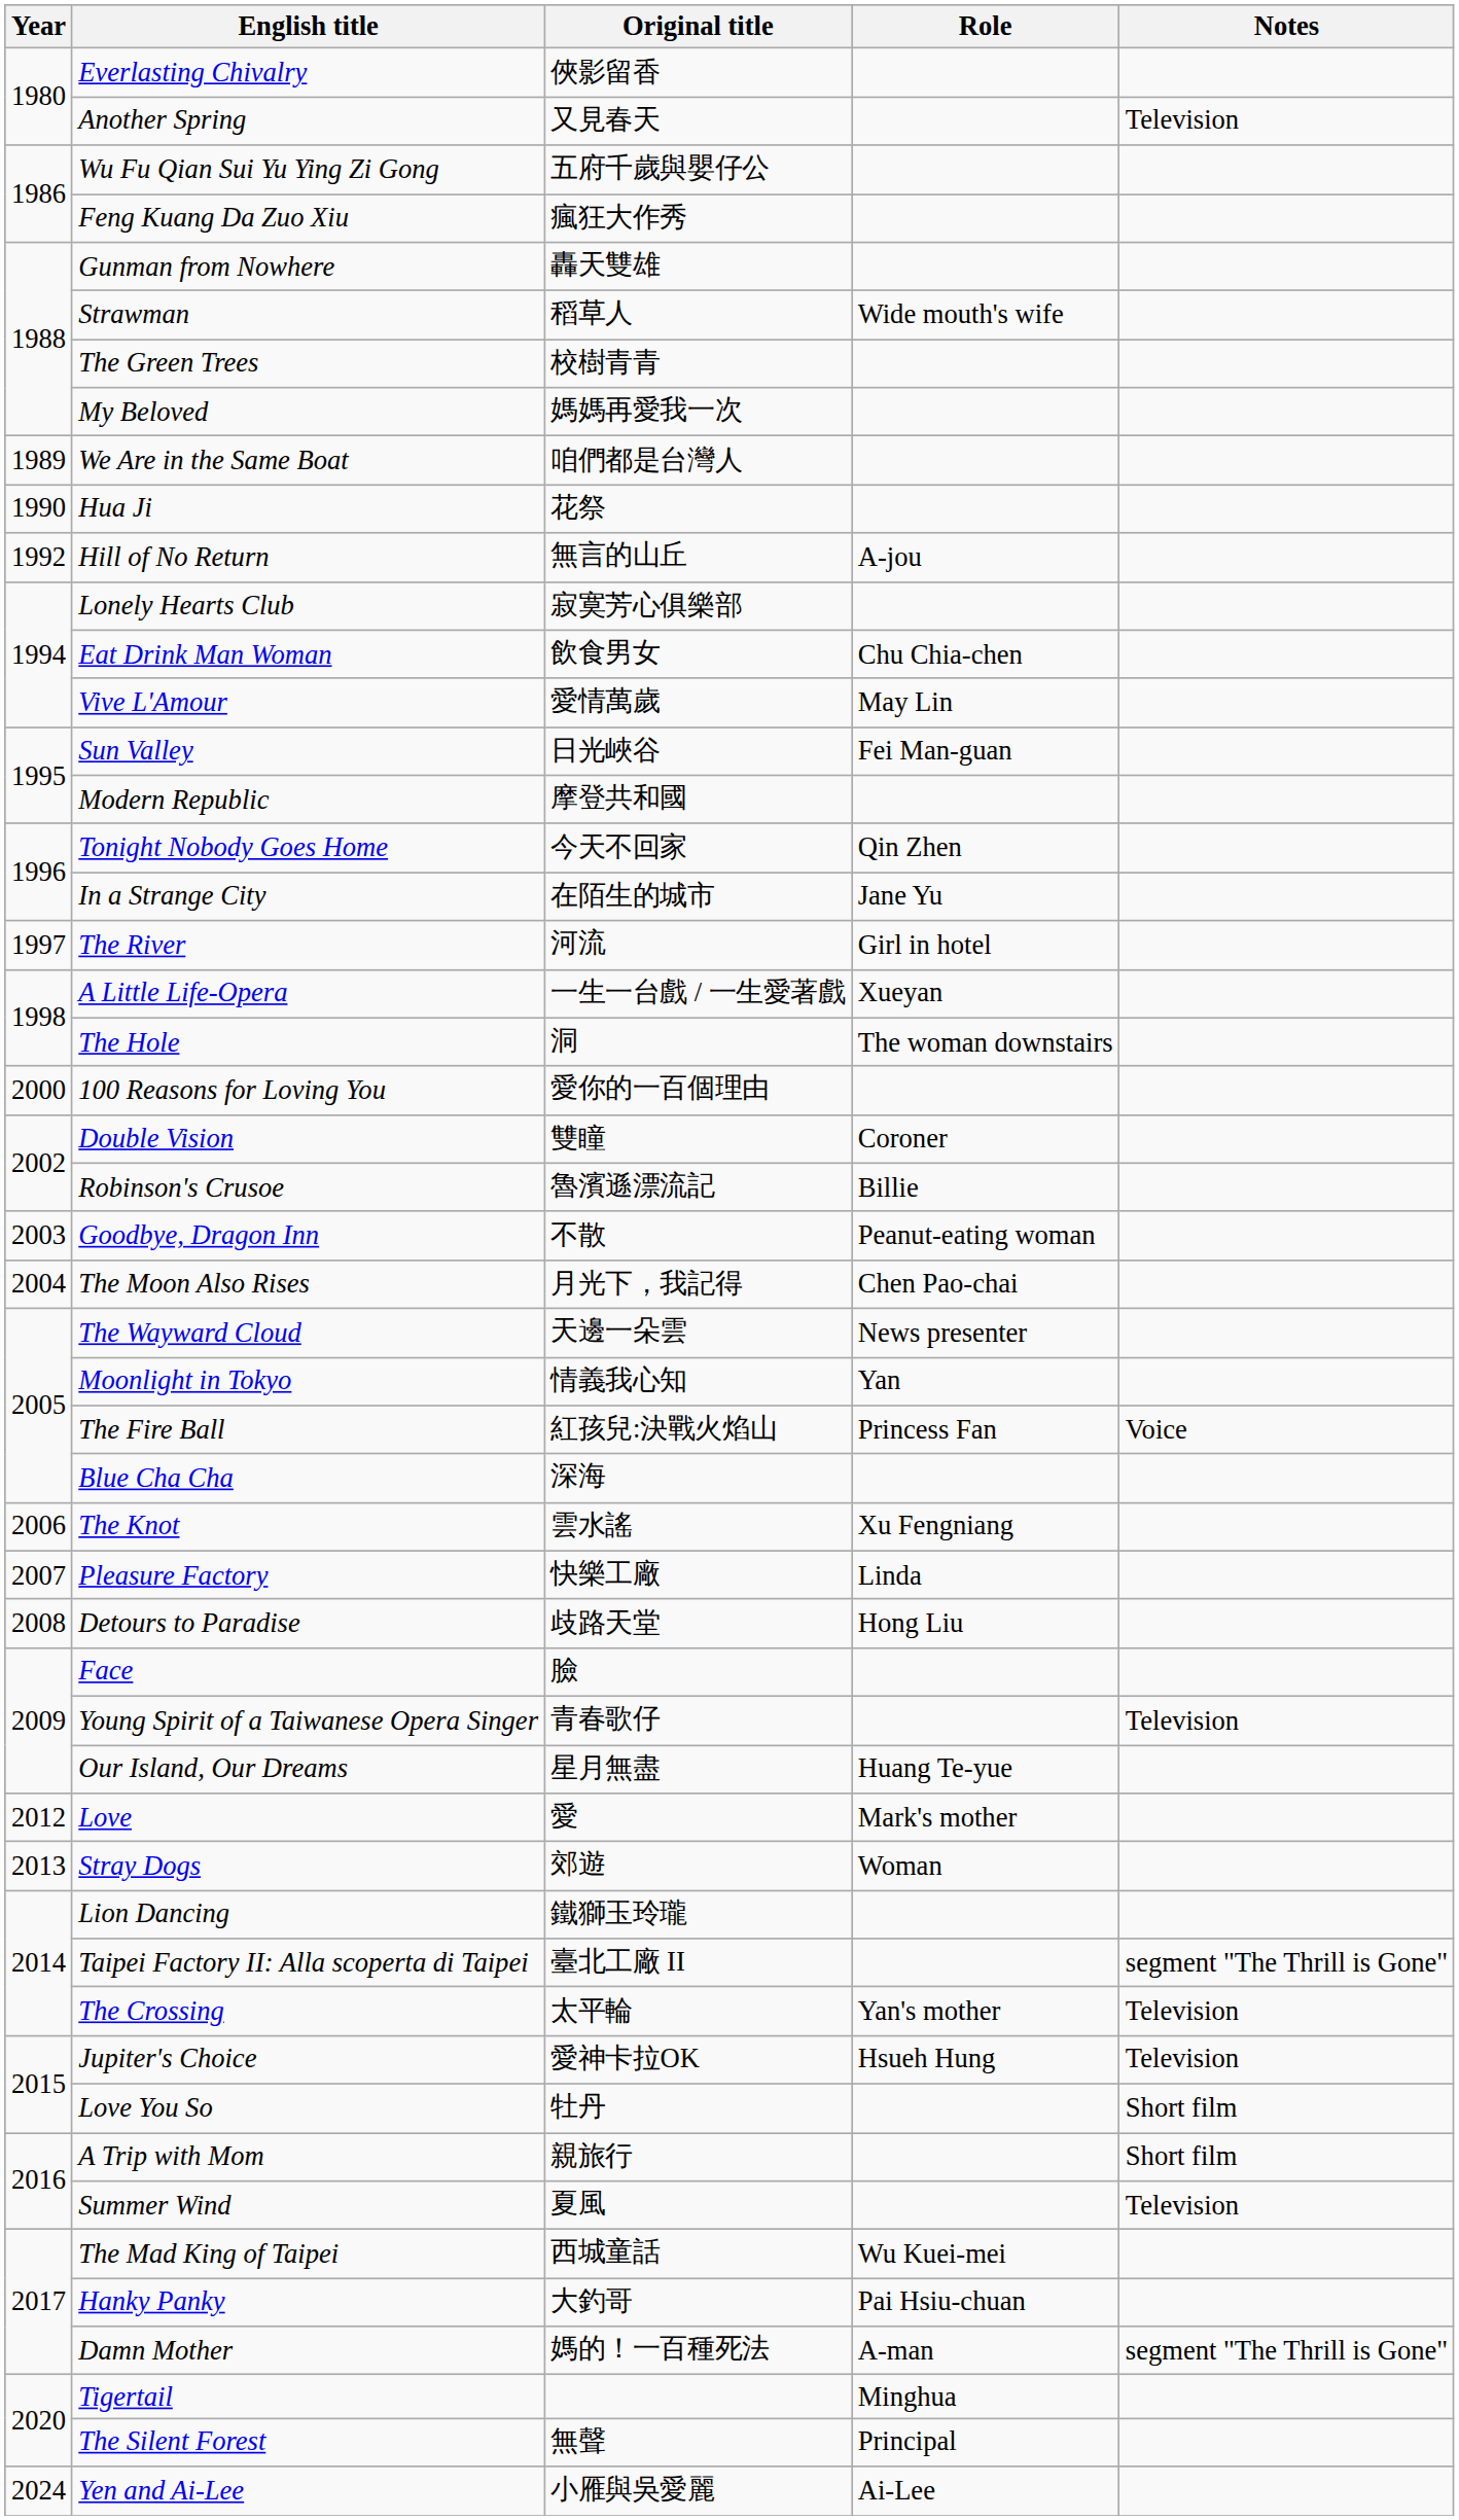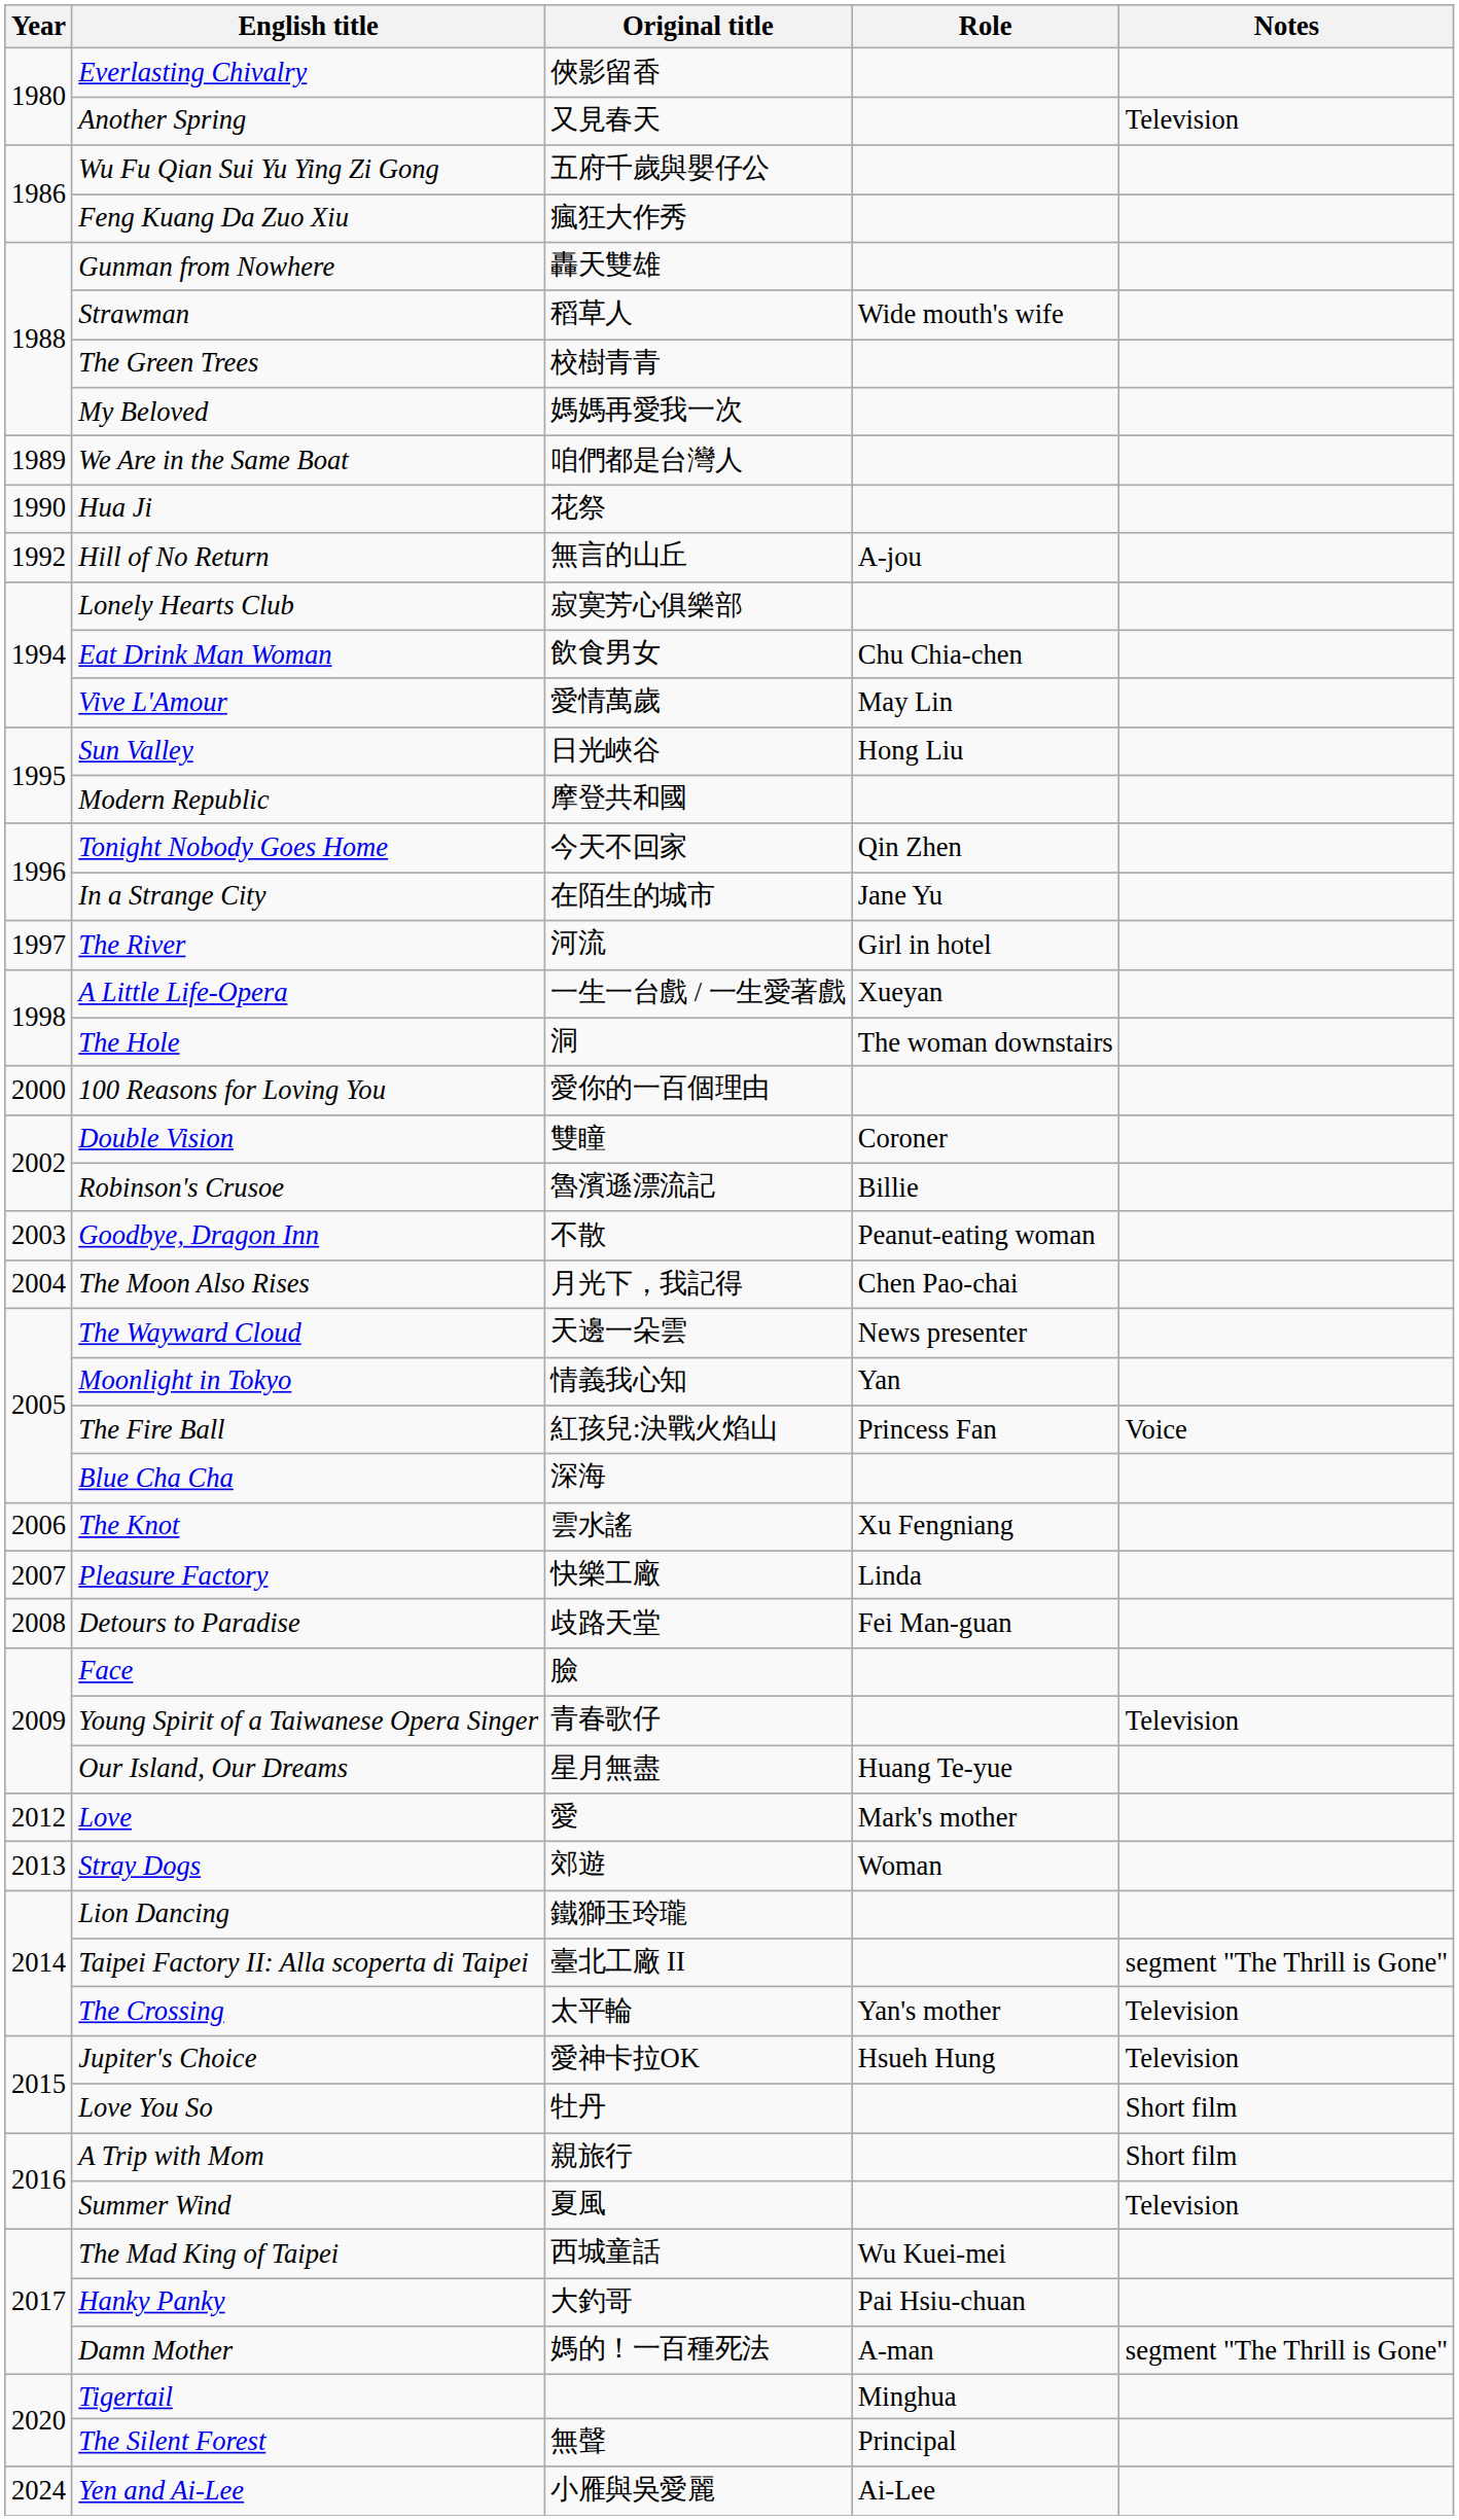 <table class="wikitable sortable">
 <tr>
 <th>Year</th>
 <th>English title</th>
 <th>Original title</th>
 <th>Role</th>
 <th class="unsortable">Notes</th>
 </tr>
 <tr>
 <td rowspan=2>1980</td>
 <td><em><a href='#'>Everlasting Chivalry</a></em></td>
 <td>俠影留香</td>
 <td></td>
 <td></td>
 </tr>
 <tr>
 <td><em>Another Spring</em></td>
 <td>又見春天</td>
 <td></td>
 <td>Television</td>
 </tr>
 <tr>
 <td rowspan=2>1986</td>
 <td><em>Wu Fu Qian Sui Yu Ying Zi Gong</em></td>
 <td>五府千歲與嬰仔公</td>
 <td></td>
 <td></td>
 </tr>
 <tr>
 <td><em>Feng Kuang Da Zuo Xiu</em></td>
 <td>瘋狂大作秀</td>
 <td></td>
 <td></td>
 </tr>
 <tr>
 <td rowspan=4>1988</td>
 <td><em>Gunman from Nowhere</em></td>
 <td>轟天雙雄</td>
 <td></td>
 <td></td>
 </tr>
 <tr>
 <td><em>Strawman</em></td>
 <td>稻草人</td>
 <td>Wide mouth's wife</td>
 <td></td>
 </tr>
 <tr>
 <td><em>The Green Trees</em></td>
 <td>校樹青青</td>
 <td></td>
 <td></td>
 </tr>
 <tr>
 <td><em>My Beloved</em></td>
 <td>媽媽再愛我一次</td>
 <td></td>
 <td></td>
 </tr>
 <tr>
 <td>1989</td>
 <td><em>We Are in the Same Boat</em></td>
 <td>咱們都是台灣人</td>
 <td></td>
 <td></td>
 </tr>
 <tr>
 <td>1990</td>
 <td><em>Hua Ji</em></td>
 <td>花祭</td>
 <td></td>
 <td></td>
 </tr>
 <tr>
 <td>1992</td>
 <td><em>Hill of No Return</em></td>
 <td>無言的山丘</td>
 <td>A-jou</td>
 <td></td>
 </tr>
 <tr>
 <td rowspan=3>1994</td>
 <td><em>Lonely Hearts Club</em></td>
 <td>寂寞芳心俱樂部</td>
 <td></td>
 <td></td>
 </tr>
 <tr>
 <td><em><a href='#'>Eat Drink Man Woman</a></em></td>
 <td>飲食男女</td>
 <td>Chu Chia-chen</td>
 <td></td>
 </tr>
 <tr>
 <td><em><a href='#'>Vive L'Amour</a></em></td>
 <td>愛情萬歲</td>
 <td>May Lin</td>
 <td></td>
 </tr>
 <tr>
 <td rowspan=2>1995</td>
 <td><em><a href='#'>Sun Valley</a></em></td>
 <td>日光峽谷</td>
-<td>Fei Man-guan</td>
+<td>Hong Liu</td>
 <td></td>
 </tr>
 <tr>
 <td><em>Modern Republic</em></td>
 <td>摩登共和國</td>
 <td></td>
 <td></td>
 </tr>
 <tr>
 <td rowspan=2>1996</td>
 <td><em><a href='#'>Tonight Nobody Goes Home</a></em></td>
 <td>今天不回家</td>
 <td>Qin Zhen</td>
 <td></td>
 </tr>
 <tr>
 <td><em>In a Strange City</em></td>
 <td>在陌生的城市</td>
 <td>Jane Yu</td>
 <td></td>
 </tr>
 <tr>
 <td>1997</td>
 <td><em><a href='#'>The River</a></em></td>
 <td>河流</td>
 <td>Girl in hotel</td>
 <td></td>
 </tr>
 <tr>
 <td rowspan=2>1998</td>
 <td><em><a href='#'>A Little Life-Opera</a></em></td>
 <td>一生一台戲 / 一生愛著戲</td>
 <td>Xueyan</td>
 <td></td>
 </tr>
 <tr>
 <td><em><a href='#'>The Hole</a></em></td>
 <td>洞</td>
 <td>The woman downstairs</td>
 <td></td>
 </tr>
 <tr>
 <td>2000</td>
 <td><em>100 Reasons for Loving You</em></td>
 <td>愛你的一百個理由</td>
 <td></td>
 <td></td>
 </tr>
 <tr>
 <td rowspan=2>2002</td>
 <td><em><a href='#'>Double Vision</a></em></td>
 <td>雙瞳</td>
 <td>Coroner</td>
 <td></td>
 </tr>
 <tr>
 <td><em>Robinson's Crusoe</em></td>
 <td>魯濱遜漂流記</td>
 <td>Billie</td>
 <td></td>
 </tr>
 <tr>
 <td>2003</td>
 <td><em><a href='#'>Goodbye, Dragon Inn</a></em></td>
 <td>不散</td>
 <td>Peanut-eating woman</td>
 <td></td>
 </tr>
 <tr>
 <td>2004</td>
 <td><em>The Moon Also Rises</em></td>
 <td>月光下，我記得</td>
 <td>Chen Pao-chai</td>
 <td></td>
 </tr>
 <tr>
 <td rowspan=4>2005</td>
 <td><em><a href='#'>The Wayward Cloud</a></em></td>
 <td>天邊一朵雲</td>
 <td>News presenter</td>
 <td></td>
 </tr>
 <tr>
 <td><em><a href='#'>Moonlight in Tokyo</a></em></td>
 <td>情義我心知</td>
 <td>Yan</td>
 <td></td>
 </tr>
 <tr>
 <td><em>The Fire Ball</em></td>
 <td>紅孩兒:決戰火焰山</td>
 <td>Princess Fan</td>
 <td>Voice</td>
 </tr>
 <tr>
 <td><em><a href='#'>Blue Cha Cha</a></em></td>
 <td>深海</td>
 <td></td>
 <td></td>
 </tr>
 <tr>
 <td>2006</td>
 <td><em><a href='#'>The Knot</a></em></td>
 <td>雲水謠</td>
 <td>Xu Fengniang</td>
 <td></td>
 </tr>
 <tr>
 <td>2007</td>
 <td><em><a href='#'>Pleasure Factory</a></em></td>
 <td>快樂工廠</td>
 <td>Linda</td>
 <td></td>
 </tr>
 <tr>
 <td>2008</td>
 <td><em>Detours to Paradise</em></td>
 <td>歧路天堂</td>
-<td>Hong Liu</td>
+<td>Fei Man-guan</td>
 <td></td>
 </tr>
 <tr>
 <td rowspan=3>2009</td>
 <td><em><a href='#'>Face</a></em></td>
 <td>臉</td>
 <td></td>
 <td></td>
 </tr>
 <tr>
 <td><em>Young Spirit of a Taiwanese Opera Singer</em></td>
 <td>青春歌仔</td>
 <td></td>
 <td>Television</td>
 </tr>
 <tr>
 <td><em>Our Island, Our Dreams</em></td>
 <td>星月無盡</td>
 <td>Huang Te-yue</td>
 <td></td>
 </tr>
 <tr>
 <td>2012</td>
 <td><em><a href='#'>Love</a></em></td>
 <td>愛</td>
 <td>Mark's mother</td>
 <td></td>
 </tr>
 <tr>
 <td>2013</td>
 <td><em><a href='#'>Stray Dogs</a></em></td>
 <td>郊遊</td>
 <td>Woman</td>
 <td></td>
 </tr>
 <tr>
 <td rowspan=3>2014</td>
 <td><em>Lion Dancing</em></td>
 <td>鐵獅玉玲瓏</td>
 <td></td>
 <td></td>
 </tr>
 <tr>
 <td><em>Taipei Factory II: Alla scoperta di Taipei</em></td>
 <td>臺北工廠 II</td>
 <td></td>
 <td>segment "The Thrill is Gone"</td>
 </tr>
 <tr>
 <td><em><a href='#'>The Crossing</a></em></td>
 <td>太平輪</td>
 <td>Yan's mother</td>
 <td>Television</td>
 </tr>
 <tr>
 <td rowspan=2>2015</td>
 <td><em>Jupiter's Choice</em></td>
 <td>愛神卡拉OK</td>
 <td>Hsueh Hung</td>
 <td>Television</td>
 </tr>
 <tr>
 <td><em>Love You So</em></td>
 <td>牡丹</td>
 <td></td>
 <td>Short film</td>
 </tr>
 <tr>
 <td rowspan=2>2016</td>
 <td><em>A Trip with Mom</em></td>
 <td>親旅行</td>
 <td></td>
 <td>Short film</td>
 </tr>
 <tr>
 <td><em>Summer Wind</em></td>
 <td>夏風</td>
 <td></td>
 <td>Television</td>
 </tr>
 <tr>
 <td rowspan=3>2017</td>
 <td><em>The Mad King of Taipei</em></td>
 <td>西城童話</td>
 <td>Wu Kuei-mei</td>
 <td></td>
 </tr>
 <tr>
 <td><em><a href='#'>Hanky Panky</a></em></td>
 <td>大釣哥</td>
 <td>Pai Hsiu-chuan</td>
 <td></td>
 </tr>
 <tr>
 <td><em>Damn Mother</em></td>
 <td>媽的！一百種死法</td>
 <td>A-man</td>
 <td>segment "The Thrill is Gone"</td>
 </tr>
 <tr>
 <td rowspan=2>2020</td>
 <td><em><a href='#'>Tigertail</a></em></td>
 <td></td>
 <td>Minghua</td>
 <td></td>
 </tr>
 <tr>
 <td><em><a href='#'>The Silent Forest</a></em></td>
 <td>無聲</td>
 <td>Principal</td>
 <td></td>
 </tr>
 <tr>
 <td>2024</td>
 <td><em><a href='#'>Yen and Ai-Lee</a></em></td>
 <td>小雁與吳愛麗</td>
 <td>Ai-Lee</td>
 <td></td>
 </tr>
 </table>
